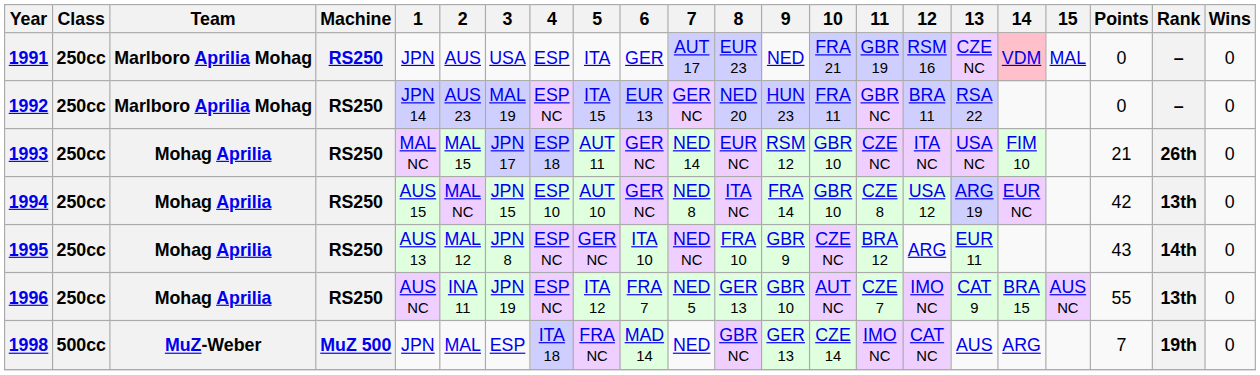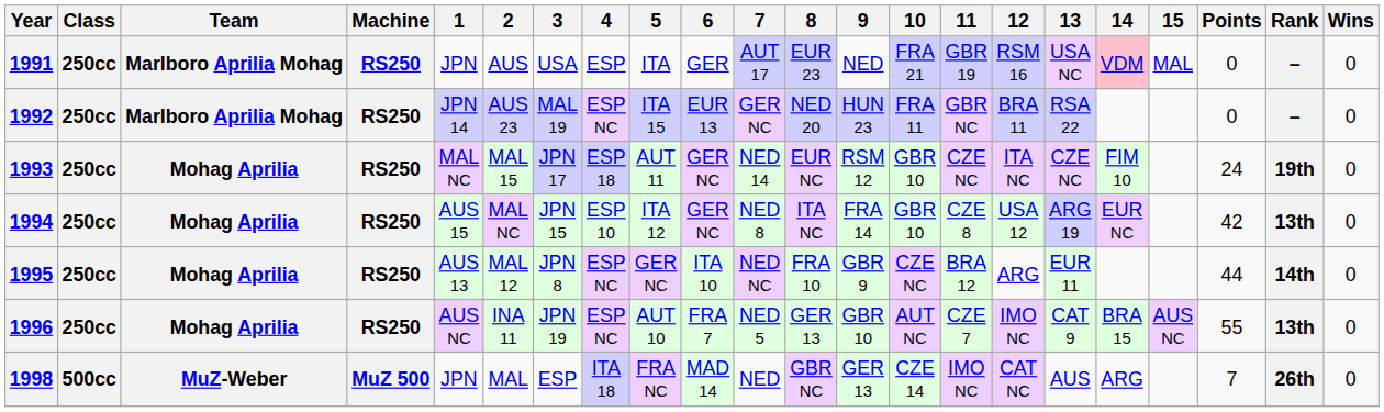 <table class="wikitable" style="text-align:center; font-size:95%">
 <tr>
 <th>Year</th>
 <th>Class</th>
 <th>Team</th>
 <th>Machine</th>
 <th>1</th>
 <th>2</th>
 <th>3</th>
 <th>4</th>
 <th>5</th>
 <th>6</th>
 <th>7</th>
 <th>8</th>
 <th>9</th>
 <th>10</th>
 <th>11</th>
 <th>12</th>
 <th>13</th>
 <th>14</th>
 <th>15</th>
 <th>Points</th>
 <th>Rank</th>
 <th>Wins</th>
 </tr>
 <tr>
 <th><a href='#'>1991</a></th>
 <th>250cc</th>
 <th>Marlboro <a href='#'>Aprilia</a> Mohag</th>
 <th><a href='#'>RS250</a></th>
 <td><a href='#'>JPN</a></td>
 <td><a href='#'>AUS</a></td>
 <td><a href='#'>USA</a></td>
 <td><a href='#'>ESP</a></td>
 <td><a href='#'>ITA</a></td>
 <td><a href='#'>GER</a></td>
 <td style="background:#CFCFFF;"><a href='#'>AUT</a><br><small>17</small></td>
 <td style="background:#CFCFFF;"><a href='#'>EUR</a><br><small>23</small></td>
 <td><a href='#'>NED</a></td>
 <td style="background:#CFCFFF;"><a href='#'>FRA</a><br><small>21</small></td>
 <td style="background:#CFCFFF;"><a href='#'>GBR</a><br><small>19</small></td>
 <td style="background:#CFCFFF;"><a href='#'>RSM</a><br><small>16</small></td>
-<td style="background:#EFCFFF;"><a href='#'>CZE</a><br><small>NC</small></td>
+<td style="background:#EFCFFF;"><a href='#'>USA</a><br><small>NC</small></td>
 <td style="background: pink;"><a href='#'>VDM</a></td>
 <td><a href='#'>MAL</a></td>
 <td>0</td>
 <th>–</th>
 <td>0</td>
 </tr>
 <tr>
 <th><a href='#'>1992</a></th>
 <th>250cc</th>
 <th>Marlboro <a href='#'>Aprilia</a> Mohag</th>
 <th>RS250</th>
 <td style="background:#CFCFFF;"><a href='#'>JPN</a><br><small>14</small></td>
 <td style="background:#CFCFFF;"><a href='#'>AUS</a><br><small>23</small></td>
 <td style="background:#CFCFFF;"><a href='#'>MAL</a><br><small>19</small></td>
 <td style="background:#EFCFFF;"><a href='#'>ESP</a><br><small>NC</small></td>
 <td style="background:#CFCFFF;"><a href='#'>ITA</a><br><small>15</small></td>
 <td style="background:#CFCFFF;"><a href='#'>EUR</a><br><small>13</small></td>
 <td style="background:#EFCFFF;"><a href='#'>GER</a><br><small>NC</small></td>
 <td style="background:#CFCFFF;"><a href='#'>NED</a><br><small>20</small></td>
 <td style="background:#CFCFFF;"><a href='#'>HUN</a><br><small>23</small></td>
 <td style="background:#CFCFFF;"><a href='#'>FRA</a><br><small>11</small></td>
 <td style="background:#EFCFFF;"><a href='#'>GBR</a><br><small>NC</small></td>
 <td style="background:#CFCFFF;"><a href='#'>BRA</a><br><small>11</small></td>
 <td style="background:#CFCFFF;"><a href='#'>RSA</a><br><small>22</small></td>
 <td></td>
 <td></td>
 <td>0</td>
 <th>–</th>
 <td>0</td>
 </tr>
 <tr>
 <th><a href='#'>1993</a></th>
 <th>250cc</th>
 <th>Mohag <a href='#'>Aprilia</a></th>
 <th>RS250</th>
 <td style="background:#EFCFFF;"><a href='#'>MAL</a><br><small>NC</small></td>
 <td style="background:#DFFFDF;"><a href='#'>MAL</a><br><small>15</small></td>
 <td style="background:#CFCFFF;"><a href='#'>JPN</a><br><small>17</small></td>
 <td style="background:#CFCFFF;"><a href='#'>ESP</a><br><small>18</small></td>
 <td style="background:#DFFFDF;"><a href='#'>AUT</a><br><small>11</small></td>
 <td style="background:#EFCFFF;"><a href='#'>GER</a><br><small>NC</small></td>
 <td style="background:#DFFFDF;"><a href='#'>NED</a><br><small>14</small></td>
 <td style="background:#EFCFFF;"><a href='#'>EUR</a><br><small>NC</small></td>
 <td style="background:#DFFFDF;"><a href='#'>RSM</a><br><small>12</small></td>
 <td style="background:#DFFFDF;"><a href='#'>GBR</a><br><small>10</small></td>
 <td style="background:#EFCFFF;"><a href='#'>CZE</a><br><small>NC</small></td>
 <td style="background:#EFCFFF;"><a href='#'>ITA</a><br><small>NC</small></td>
-<td style="background:#EFCFFF;"><a href='#'>USA</a><br><small>NC</small></td>
+<td style="background:#EFCFFF;"><a href='#'>CZE</a><br><small>NC</small></td>
 <td style="background:#DFFFDF;"><a href='#'>FIM</a><br><small>10</small></td>
 <td></td>
-<td>21</td>
-<th>26th</th>
+<td>24</td>
+<th>19th</th>
 <td>0</td>
 </tr>
 <tr>
 <th><a href='#'>1994</a></th>
 <th>250cc</th>
 <th>Mohag <a href='#'>Aprilia</a></th>
 <th>RS250</th>
 <td style="background:#DFFFDF;"><a href='#'>AUS</a><br><small>15</small></td>
 <td style="background:#EFCFFF;"><a href='#'>MAL</a><br><small>NC</small></td>
 <td style="background:#DFFFDF;"><a href='#'>JPN</a><br><small>15</small></td>
 <td style="background:#DFFFDF;"><a href='#'>ESP</a><br><small>10</small></td>
-<td style="background:#DFFFDF;"><a href='#'>AUT</a><br><small>10</small></td>
+<td style="background:#DFFFDF;"><a href='#'>ITA</a><br><small>12</small></td>
 <td style="background:#EFCFFF;"><a href='#'>GER</a><br><small>NC</small></td>
 <td style="background:#DFFFDF;"><a href='#'>NED</a><br><small>8</small></td>
 <td style="background:#EFCFFF;"><a href='#'>ITA</a><br><small>NC</small></td>
 <td style="background:#DFFFDF;"><a href='#'>FRA</a><br><small>14</small></td>
 <td style="background:#DFFFDF;"><a href='#'>GBR</a><br><small>10</small></td>
 <td style="background:#DFFFDF;"><a href='#'>CZE</a><br><small>8</small></td>
 <td style="background:#DFFFDF;"><a href='#'>USA</a><br><small>12</small></td>
 <td style="background:#CFCFFF;"><a href='#'>ARG</a><br><small>19</small></td>
 <td style="background:#EFCFFF;"><a href='#'>EUR</a><br><small>NC</small></td>
 <td></td>
 <td>42</td>
 <th>13th</th>
 <td>0</td>
 </tr>
 <tr>
 <th><a href='#'>1995</a></th>
 <th>250cc</th>
 <th>Mohag <a href='#'>Aprilia</a></th>
 <th>RS250</th>
 <td style="background:#DFFFDF;"><a href='#'>AUS</a><br><small>13</small></td>
 <td style="background:#DFFFDF;"><a href='#'>MAL</a><br><small>12</small></td>
 <td style="background:#DFFFDF;"><a href='#'>JPN</a><br><small>8</small></td>
 <td style="background:#EFCFFF;"><a href='#'>ESP</a><br><small>NC</small></td>
 <td style="background:#EFCFFF;"><a href='#'>GER</a><br><small>NC</small></td>
 <td style="background:#DFFFDF;"><a href='#'>ITA</a><br><small>10</small></td>
 <td style="background:#EFCFFF;"><a href='#'>NED</a><br><small>NC</small></td>
 <td style="background:#DFFFDF;"><a href='#'>FRA</a><br><small>10</small></td>
 <td style="background:#DFFFDF;"><a href='#'>GBR</a><br><small>9</small></td>
 <td style="background:#EFCFFF;"><a href='#'>CZE</a><br><small>NC</small></td>
 <td style="background:#DFFFDF;"><a href='#'>BRA</a><br><small>12</small></td>
 <td><a href='#'>ARG</a></td>
 <td style="background:#DFFFDF;"><a href='#'>EUR</a><br><small>11</small></td>
 <td></td>
 <td></td>
-<td>43</td>
+<td>44</td>
 <th>14th</th>
 <td>0</td>
 </tr>
 <tr>
 <th><a href='#'>1996</a></th>
 <th>250cc</th>
 <th>Mohag <a href='#'>Aprilia</a></th>
 <th>RS250</th>
 <td style="background:#EFCFFF;"><a href='#'>AUS</a><br><small>NC</small></td>
 <td style="background:#DFFFDF;"><a href='#'>INA</a><br><small>11</small></td>
 <td style="background:#DFFFDF;"><a href='#'>JPN</a><br><small>19</small></td>
 <td style="background:#EFCFFF;"><a href='#'>ESP</a><br><small>NC</small></td>
-<td style="background:#DFFFDF;"><a href='#'>ITA</a><br><small>12</small></td>
+<td style="background:#DFFFDF;"><a href='#'>AUT</a><br><small>10</small></td>
 <td style="background:#DFFFDF;"><a href='#'>FRA</a><br><small>7</small></td>
 <td style="background:#DFFFDF;"><a href='#'>NED</a><br><small>5</small></td>
 <td style="background:#DFFFDF;"><a href='#'>GER</a><br><small>13</small></td>
 <td style="background:#DFFFDF;"><a href='#'>GBR</a><br><small>10</small></td>
 <td style="background:#EFCFFF;"><a href='#'>AUT</a><br><small>NC</small></td>
 <td style="background:#DFFFDF;"><a href='#'>CZE</a><br><small>7</small></td>
 <td style="background:#EFCFFF;"><a href='#'>IMO</a><br><small>NC</small></td>
 <td style="background:#DFFFDF;"><a href='#'>CAT</a><br><small>9</small></td>
 <td style="background:#DFFFDF;"><a href='#'>BRA</a><br><small>15</small></td>
 <td style="background:#EFCFFF;"><a href='#'>AUS</a><br><small>NC</small></td>
 <td>55</td>
 <th>13th</th>
 <td>0</td>
 </tr>
 <tr>
 <th><a href='#'>1998</a></th>
 <th>500cc</th>
 <th><a href='#'>MuZ</a>-Weber</th>
 <th><a href='#'>MuZ 500</a></th>
 <td><a href='#'>JPN</a></td>
 <td><a href='#'>MAL</a></td>
 <td><a href='#'>ESP</a></td>
 <td style="background:#CFCFFF;"><a href='#'>ITA</a><br><small>18</small></td>
 <td style="background:#EFCFFF;"><a href='#'>FRA</a><br><small>NC</small></td>
 <td style="background:#DFFFDF;"><a href='#'>MAD</a><br><small>14</small></td>
 <td><a href='#'>NED</a></td>
 <td style="background:#EFCFFF;"><a href='#'>GBR</a><br><small>NC</small></td>
 <td style="background:#DFFFDF;"><a href='#'>GER</a><br><small>13</small></td>
 <td style="background:#DFFFDF;"><a href='#'>CZE</a><br><small>14</small></td>
 <td style="background:#EFCFFF;"><a href='#'>IMO</a><br><small>NC</small></td>
 <td style="background:#EFCFFF;"><a href='#'>CAT</a><br><small>NC</small></td>
 <td><a href='#'>AUS</a></td>
 <td><a href='#'>ARG</a></td>
 <td></td>
 <td>7</td>
-<th>19th</th>
+<th>26th</th>
 <td>0</td>
 </tr>
 <tr>
 </tr>
 </table>
